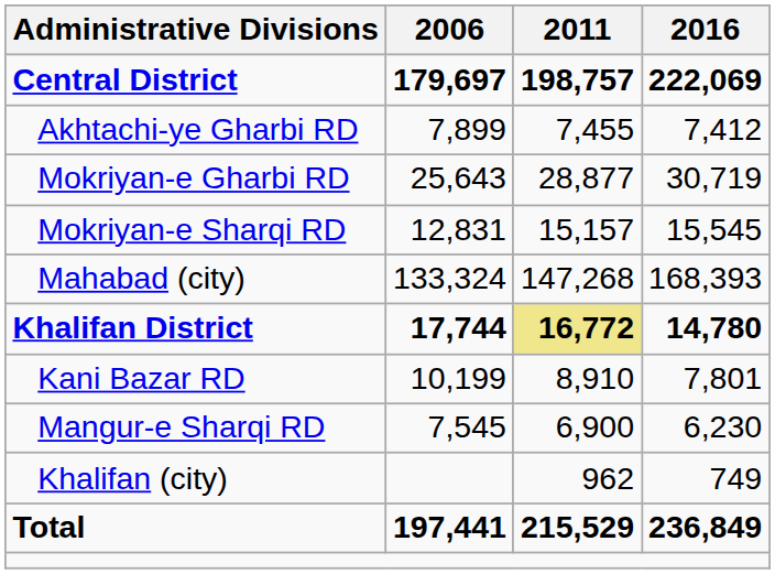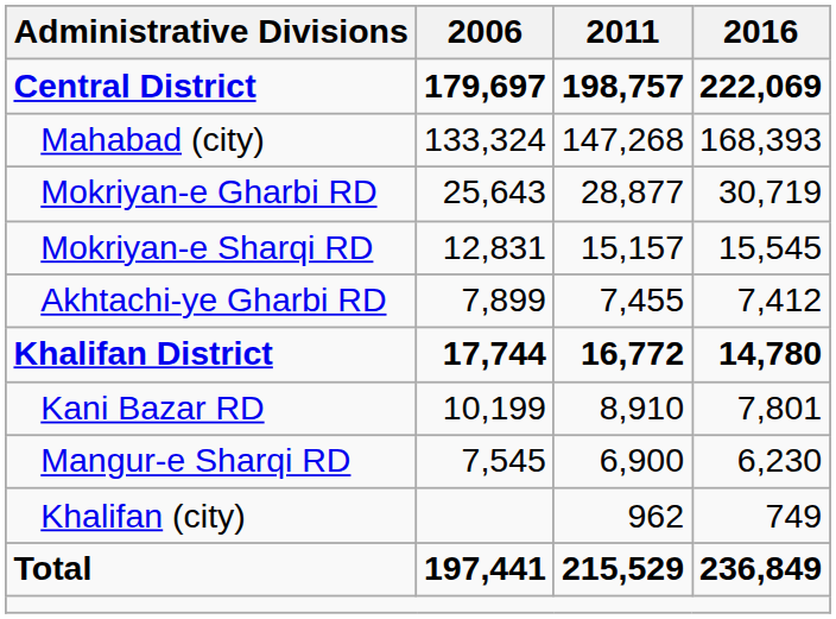 <table class="wikitable">
 <tr>
 <th>Administrative Divisions</th>
 <th>2006</th>
 <th>2011</th>
 <th>2016</th>
 </tr>
 <tr>
 <td><strong><a href='#'>Central District</a></strong></td>
 <td style="text-align: right;"><strong>179,697</strong></td>
 <td style="text-align: right;"><strong>198,757</strong></td>
 <td style="text-align: right;"><strong>222,069</strong></td>
 </tr>
 <tr>
-<td style="padding-left: 1em;"><a href='#'>Akhtachi-ye Gharbi RD</a></td>
-<td style="text-align: right;">7,899</td>
-<td style="text-align: right;">7,455</td>
-<td style="text-align: right;">7,412</td>
+<td style="padding-left: 1em;"><a href='#'>Mahabad</a> (city)</td>
+<td style="text-align: right;">133,324</td>
+<td style="text-align: right;">147,268</td>
+<td style="text-align: right;">168,393</td>
 </tr>
 <tr>
 <td style="padding-left: 1em;"><a href='#'>Mokriyan-e Gharbi RD</a></td>
 <td style="text-align: right;">25,643</td>
 <td style="text-align: right;">28,877</td>
 <td style="text-align: right;">30,719</td>
 </tr>
 <tr>
 <td style="padding-left: 1em;"><a href='#'>Mokriyan-e Sharqi RD</a></td>
 <td style="text-align: right;">12,831</td>
 <td style="text-align: right;">15,157</td>
 <td style="text-align: right;">15,545</td>
 </tr>
 <tr>
-<td style="padding-left: 1em;"><a href='#'>Mahabad</a> (city)</td>
-<td style="text-align: right;">133,324</td>
-<td style="text-align: right;">147,268</td>
-<td style="text-align: right;">168,393</td>
+<td style="padding-left: 1em;"><a href='#'>Akhtachi-ye Gharbi RD</a></td>
+<td style="text-align: right;">7,899</td>
+<td style="text-align: right;">7,455</td>
+<td style="text-align: right;">7,412</td>
 </tr>
 <tr>
 <td><strong><a href='#'>Khalifan District</a></strong></td>
 <td style="text-align: right;"><strong>17,744</strong></td>
-<td style="background: khaki; text-align: right;"><strong>16,772</strong></td>
+<td style="text-align: right;"><strong>16,772</strong></td>
 <td style="text-align: right;"><strong>14,780</strong></td>
 </tr>
 <tr>
 <td style="padding-left: 1em;"><a href='#'>Kani Bazar RD</a></td>
 <td style="text-align: right;">10,199</td>
 <td style="text-align: right;">8,910</td>
 <td style="text-align: right;">7,801</td>
 </tr>
 <tr>
 <td style="padding-left: 1em;"><a href='#'>Mangur-e Sharqi RD</a></td>
 <td style="text-align: right;">7,545</td>
 <td style="text-align: right;">6,900</td>
 <td style="text-align: right;">6,230</td>
 </tr>
 <tr>
 <td style="padding-left: 1em;"><a href='#'>Khalifan</a> (city)</td>
 <td style="text-align: right;"></td>
 <td style="text-align: right;">962</td>
 <td style="text-align: right;">749</td>
 </tr>
 <tr>
 <td><strong>Total</strong></td>
 <td style="text-align: right;"><strong>197,441</strong></td>
 <td style="text-align: right;"><strong>215,529</strong></td>
 <td style="text-align: right;"><strong>236,849</strong></td>
 </tr>
 <tr>
 <td colspan=4></td>
 </tr>
 </table>
